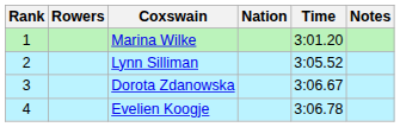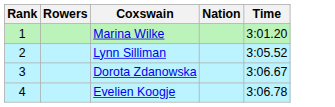 <table class="wikitable sortable" style="text-align:center">
 <tr>
 <th>Rank</th>
 <th>Rowers</th>
 <th>Coxswain</th>
 <th>Nation</th>
 <th>Time</th>
-<th>Notes</th>
 </tr>
 <tr bgcolor=bbf3bb>
 <td>1</td>
 <td align=left data-sort-value="Ahrenholz, Brigitte"></td>
 <td align=left data-sort-value="Wilke, Marina"><a href='#'>Marina Wilke</a></td>
 <td align=left></td>
 <td>3:01.20</td>
-<td></td>
 </tr>
 <tr bgcolor=bbf3ff>
 <td>2</td>
 <td align=left data-sort-value="Avram, Elena"></td>
 <td align=left data-sort-value="Silliman, Lynn"><a href='#'>Lynn Silliman</a></td>
 <td align=left></td>
 <td>3:05.52</td>
-<td></td>
 </tr>
 <tr bgcolor=bbf3ff>
 <td>3</td>
 <td align=left data-sort-value="Brandysiewicz, Anna"></td>
 <td align=left data-sort-value="Zdanowska, Dorota"><a href='#'>Dorota Zdanowska</a></td>
 <td align=left></td>
 <td>3:06.67</td>
-<td></td>
 </tr>
 <tr bgcolor=bbf3ff>
 <td>4</td>
 <td align=left data-sort-value="Abma, Karin"></td>
 <td align=left data-sort-value="Koogje, Evelien"><a href='#'>Evelien Koogje</a></td>
 <td align=left></td>
 <td>3:06.78</td>
-<td></td>
 </tr>
 </table>
